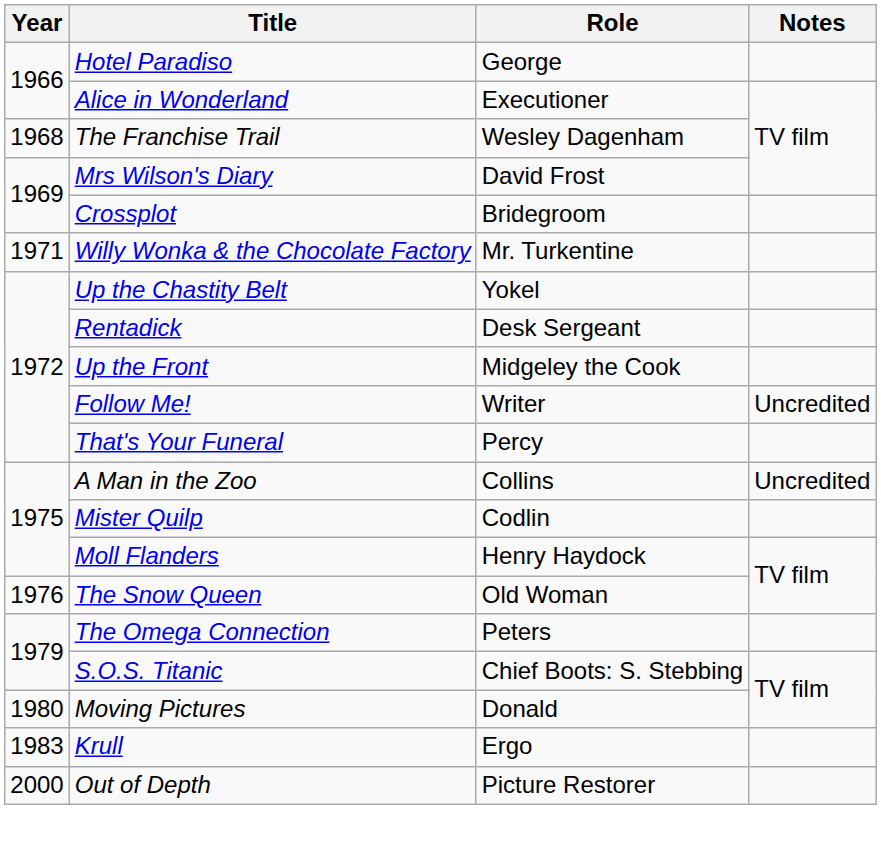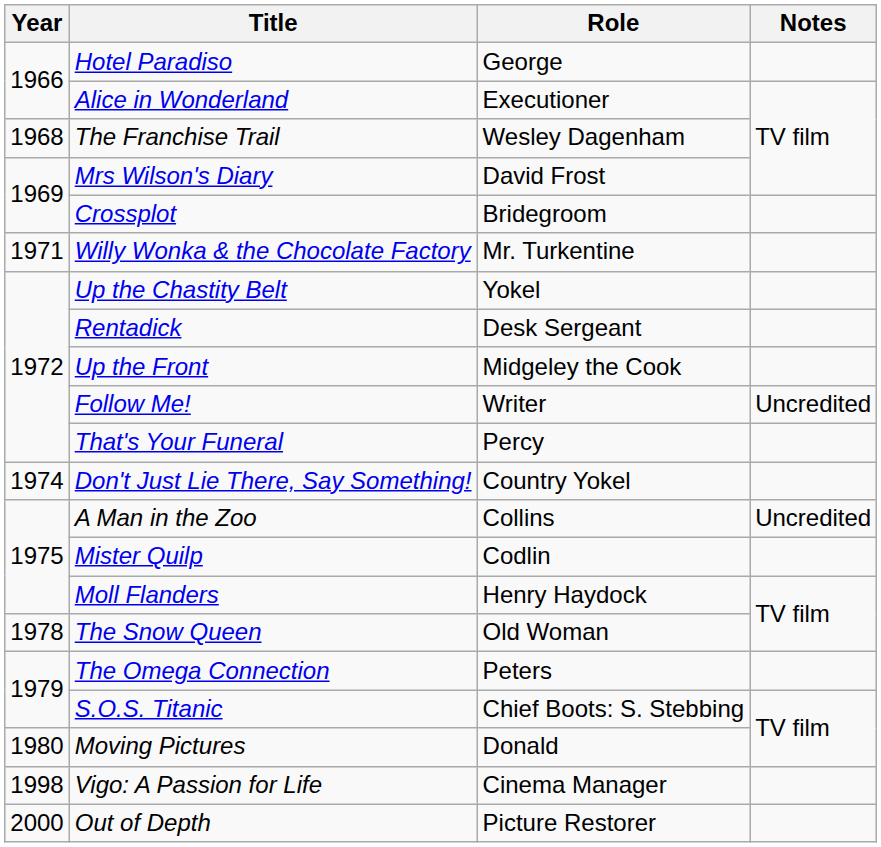 <table class="wikitable sortable">
 <tr>
 <th>Year</th>
 <th>Title</th>
 <th>Role</th>
 <th>Notes</th>
 </tr>
 <tr>
 <td rowspan="2">1966</td>
 <td><em><a href='#'>Hotel Paradiso</a></em></td>
 <td>George</td>
 <td></td>
 </tr>
 <tr>
 <td><em><a href='#'>Alice in Wonderland</a></em></td>
 <td>Executioner</td>
 <td rowspan="3">TV film</td>
 </tr>
 <tr>
 <td>1968</td>
 <td><em>The Franchise Trail</em></td>
 <td>Wesley Dagenham</td>
 </tr>
 <tr>
 <td rowspan="2">1969</td>
 <td><em><a href='#'>Mrs Wilson's Diary</a></em></td>
 <td>David Frost</td>
 </tr>
 <tr>
 <td><em><a href='#'>Crossplot</a></em></td>
 <td>Bridegroom</td>
 <td></td>
 </tr>
 <tr>
 <td>1971</td>
 <td><em><a href='#'>Willy Wonka & the Chocolate Factory</a></em></td>
 <td>Mr. Turkentine</td>
 <td></td>
 </tr>
 <tr>
 <td rowspan="5">1972</td>
 <td><em><a href='#'>Up the Chastity Belt</a></em></td>
 <td>Yokel</td>
 <td></td>
 </tr>
 <tr>
 <td><em><a href='#'>Rentadick</a></em></td>
 <td>Desk Sergeant</td>
 <td></td>
 </tr>
 <tr>
 <td><em><a href='#'>Up the Front</a></em></td>
 <td>Midgeley the Cook</td>
 <td></td>
 </tr>
 <tr>
 <td><em><a href='#'>Follow Me!</a></em></td>
 <td>Writer</td>
 <td>Uncredited</td>
 </tr>
 <tr>
 <td><em><a href='#'>That's Your Funeral</a></em></td>
 <td>Percy</td>
 <td></td>
 </tr>
 <tr>
+<td>1974</td>
+<td><em><a href='#'>Don't Just Lie There, Say Something!</a></em></td>
+<td>Country Yokel</td>
+<td></td>
+</tr>
+<tr>
 <td rowspan="3">1975</td>
 <td><em>A Man in the Zoo</em></td>
 <td>Collins</td>
 <td>Uncredited</td>
 </tr>
 <tr>
 <td><em><a href='#'>Mister Quilp</a></em></td>
 <td>Codlin</td>
 <td></td>
 </tr>
 <tr>
 <td><em><a href='#'>Moll Flanders</a></em></td>
 <td>Henry Haydock</td>
 <td rowspan="2">TV film</td>
 </tr>
 <tr>
-<td>1976</td>
+<td>1978</td>
 <td><em><a href='#'>The Snow Queen</a></em></td>
 <td>Old Woman</td>
 </tr>
 <tr>
 <td rowspan="2">1979</td>
 <td><em><a href='#'>The Omega Connection</a></em></td>
 <td>Peters</td>
 <td></td>
 </tr>
 <tr>
 <td><em><a href='#'>S.O.S. Titanic</a></em></td>
 <td>Chief Boots: S. Stebbing</td>
 <td rowspan="2">TV film</td>
 </tr>
 <tr>
 <td>1980</td>
 <td><em>Moving Pictures</em></td>
 <td>Donald</td>
 </tr>
 <tr>
-<td>1983</td>
-<td><em><a href='#'>Krull</a></em></td>
-<td>Ergo</td>
+<td>1998</td>
+<td><em>Vigo: A Passion for Life</em></td>
+<td>Cinema Manager</td>
 <td></td>
 </tr>
 <tr>
 <td>2000</td>
 <td><em>Out of Depth</em></td>
 <td>Picture Restorer</td>
 <td></td>
 </tr>
 </table>
